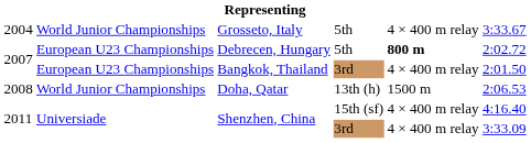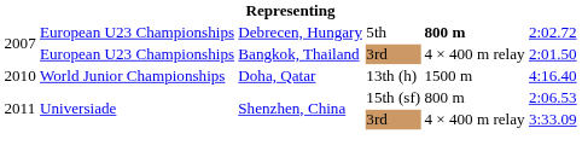 <table>
 <tr>
 <th colspan="6">Representing </th>
-</tr>
-<tr>
-<td>2004</td>
-<td><a href='#'>World Junior Championships</a></td>
-<td><a href='#'>Grosseto, Italy</a></td>
-<td>5th</td>
-<td>4 × 400 m relay</td>
-<td><a href='#'>3:33.67</a></td>
 </tr>
 <tr>
 <td rowspan=2>2007</td>
 <td><a href='#'>European U23 Championships</a></td>
 <td><a href='#'>Debrecen, Hungary</a></td>
 <td>5th</td>
 <td><strong>800 m</strong></td>
 <td><a href='#'>2:02.72</a></td>
 </tr>
 <tr>
 <td><a href='#'>European U23 Championships</a></td>
 <td><a href='#'>Bangkok, Thailand</a></td>
 <td bgcolor=cc9966>3rd</td>
 <td>4 × 400 m relay</td>
 <td><a href='#'>2:01.50</a></td>
 </tr>
 <tr>
-<td>2008</td>
+<td>2010</td>
 <td><a href='#'>World Junior Championships</a></td>
 <td><a href='#'>Doha, Qatar</a></td>
 <td>13th (h)</td>
 <td>1500 m</td>
-<td><a href='#'>2:06.53</a></td>
+<td><a href='#'>4:16.40</a></td>
 </tr>
 <tr>
 <td rowspan=2>2011</td>
 <td rowspan=2><a href='#'>Universiade</a></td>
 <td rowspan=2><a href='#'>Shenzhen, China</a></td>
 <td>15th (sf)</td>
-<td>4 × 400 m relay</td>
-<td><a href='#'>4:16.40</a></td>
+<td>800 m</td>
+<td><a href='#'>2:06.53</a></td>
 </tr>
 <tr>
 <td bgcolor=cc9966>3rd</td>
 <td>4 × 400 m relay</td>
 <td><a href='#'>3:33.09</a></td>
 </tr>
 </table>
